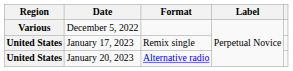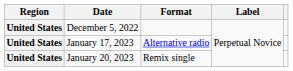 <table class="wikitable plainrowheaders">
 <tr>
 <th scope="col">Region</th>
 <th scope="col">Date</th>
 <th scope="col">Format</th>
 <th scope="col">Label</th>
 <th scope="col" class="unsortable"></th>
 </tr>
 <tr>
-<th scope="row">Various</th>
+<th scope="row">United States</th>
 <td>December 5, 2022</td>
 <td></td>
 <td rowspan="3">Perpetual Novice</td>
 <td align="center"></td>
 </tr>
 <tr>
 <th scope="row">United States</th>
 <td>January 17, 2023</td>
-<td>Remix single</td>
+<td><a href='#'>Alternative radio</a></td>
 <td align="center"></td>
 </tr>
 <tr>
 <th scope="row">United States</th>
 <td>January 20, 2023</td>
-<td><a href='#'>Alternative radio</a></td>
+<td>Remix single</td>
 <td align="center"></td>
 </tr>
 </table>
